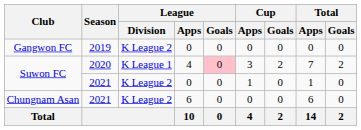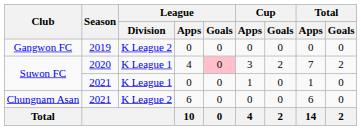 <table class="wikitable" style="text-align:center;">
 <tr>
 <th rowspan="2">Club</th>
 <th rowspan="2">Season</th>
 <th colspan="3">League</th>
 <th colspan="2">Cup</th>
 <th colspan="2">Total</th>
 </tr>
 <tr>
 <th>Division</th>
 <th>Apps</th>
 <th>Goals</th>
 <th>Apps</th>
 <th>Goals</th>
 <th>Apps</th>
 <th>Goals</th>
 </tr>
 <tr>
 <td><a href='#'>Gangwon FC</a></td>
 <td><a href='#'>2019</a></td>
 <td><a href='#'>K League 2</a></td>
 <td>0</td>
 <td>0</td>
 <td>0</td>
 <td>0</td>
 <td>0</td>
 <td>0</td>
 </tr>
 <tr>
 <td rowspan="2"><a href='#'>Suwon FC</a></td>
 <td><a href='#'>2020</a></td>
 <td><a href='#'>K League 1</a></td>
 <td>4</td>
 <td style="background: pink;">0</td>
 <td>3</td>
 <td>2</td>
 <td>7</td>
 <td>2</td>
 </tr>
 <tr>
 <td><a href='#'>2021</a></td>
-<td><a href='#'>K League 2</a></td>
+<td><a href='#'>K League 1</a></td>
 <td>0</td>
 <td>0</td>
 <td>1</td>
 <td>0</td>
 <td>1</td>
 <td>0</td>
 </tr>
 <tr>
 <td><a href='#'>Chungnam Asan</a></td>
 <td><a href='#'>2021</a></td>
 <td><a href='#'>K League 2</a></td>
 <td>6</td>
 <td>0</td>
 <td>0</td>
 <td>0</td>
 <td>6</td>
 <td>0</td>
 </tr>
 <tr>
 <th><strong>Total</strong></th>
 <th colspan="2"></th>
 <th>10</th>
 <th>0</th>
 <th>4</th>
 <th>2</th>
 <th>14</th>
 <th>2</th>
 </tr>
 </table>
